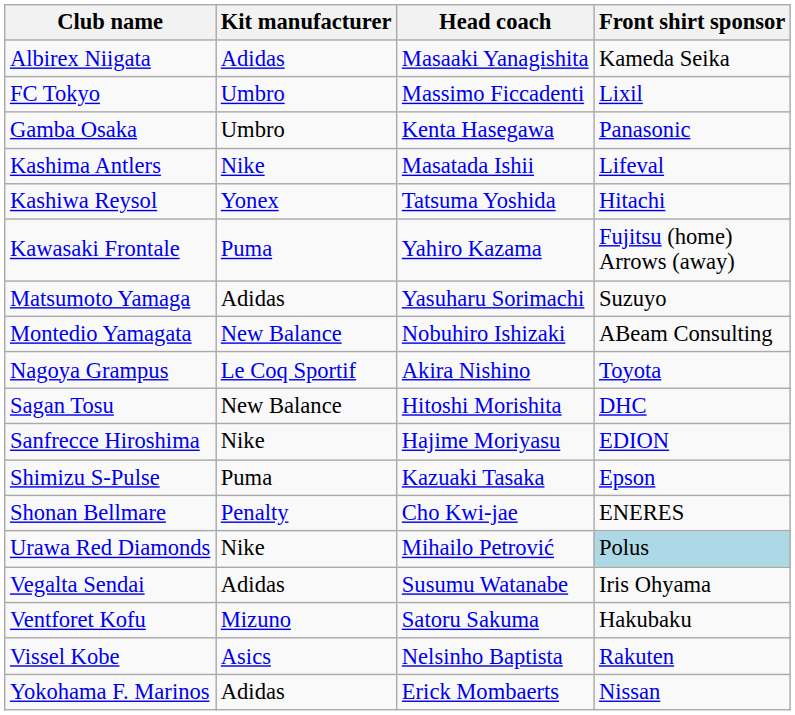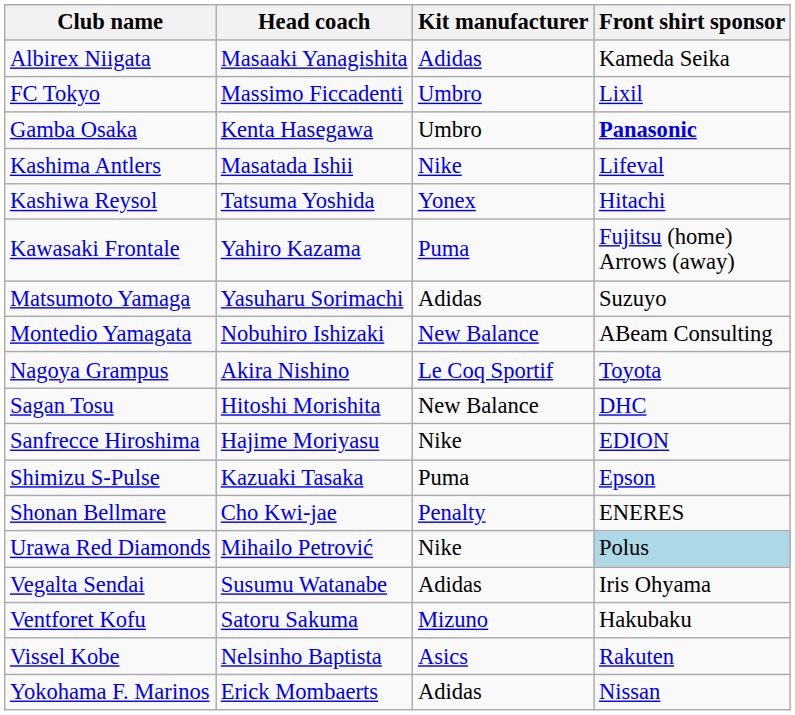 <table class="wikitable sortable">
 <tr>
 <th>Club name</th>
+<th>Head coach</th>
 <th>Kit manufacturer</th>
-<th>Head coach</th>
 <th>Front shirt sponsor</th>
 </tr>
 <tr>
 <td><a href='#'>Albirex Niigata</a></td>
+<td> <a href='#'>Masaaki Yanagishita</a></td>
 <td><a href='#'>Adidas</a></td>
-<td> <a href='#'>Masaaki Yanagishita</a></td>
 <td>Kameda Seika</td>
 </tr>
 <tr>
 <td><a href='#'>FC Tokyo</a></td>
+<td> <a href='#'>Massimo Ficcadenti</a></td>
 <td><a href='#'>Umbro</a></td>
-<td> <a href='#'>Massimo Ficcadenti</a></td>
 <td><a href='#'>Lixil</a></td>
 </tr>
 <tr>
 <td><a href='#'>Gamba Osaka</a></td>
+<td> <a href='#'>Kenta Hasegawa</a></td>
 <td>Umbro</td>
-<td> <a href='#'>Kenta Hasegawa</a></td>
-<td><a href='#'>Panasonic</a></td>
+<td><strong><a href='#'>Panasonic</a></strong></td>
 </tr>
 <tr>
 <td><a href='#'>Kashima Antlers</a></td>
+<td> <a href='#'>Masatada Ishii</a></td>
 <td><a href='#'>Nike</a></td>
-<td> <a href='#'>Masatada Ishii</a></td>
 <td><a href='#'>Lifeval</a></td>
 </tr>
 <tr>
 <td><a href='#'>Kashiwa Reysol</a></td>
+<td> <a href='#'>Tatsuma Yoshida</a></td>
 <td><a href='#'>Yonex</a></td>
-<td> <a href='#'>Tatsuma Yoshida</a></td>
 <td><a href='#'>Hitachi</a></td>
 </tr>
 <tr>
 <td><a href='#'>Kawasaki Frontale</a></td>
+<td> <a href='#'>Yahiro Kazama</a></td>
 <td><a href='#'>Puma</a></td>
-<td> <a href='#'>Yahiro Kazama</a></td>
 <td><a href='#'>Fujitsu</a> (home)<br> Arrows (away)</td>
 </tr>
 <tr>
 <td><a href='#'>Matsumoto Yamaga</a></td>
+<td> <a href='#'>Yasuharu Sorimachi</a></td>
 <td>Adidas</td>
-<td> <a href='#'>Yasuharu Sorimachi</a></td>
 <td>Suzuyo</td>
 </tr>
 <tr>
 <td><a href='#'>Montedio Yamagata</a></td>
+<td> <a href='#'>Nobuhiro Ishizaki</a></td>
 <td><a href='#'>New Balance</a></td>
-<td> <a href='#'>Nobuhiro Ishizaki</a></td>
 <td>ABeam Consulting</td>
 </tr>
 <tr>
 <td><a href='#'>Nagoya Grampus</a></td>
+<td> <a href='#'>Akira Nishino</a></td>
 <td><a href='#'>Le Coq Sportif</a></td>
-<td> <a href='#'>Akira Nishino</a></td>
 <td><a href='#'>Toyota</a></td>
 </tr>
 <tr>
 <td><a href='#'>Sagan Tosu</a></td>
+<td> <a href='#'>Hitoshi Morishita</a></td>
 <td>New Balance</td>
-<td> <a href='#'>Hitoshi Morishita</a></td>
 <td><a href='#'>DHC</a></td>
 </tr>
 <tr>
 <td><a href='#'>Sanfrecce Hiroshima</a></td>
+<td> <a href='#'>Hajime Moriyasu</a></td>
 <td>Nike</td>
-<td> <a href='#'>Hajime Moriyasu</a></td>
 <td><a href='#'>EDION</a></td>
 </tr>
 <tr>
 <td><a href='#'>Shimizu S-Pulse</a></td>
+<td> <a href='#'>Kazuaki Tasaka</a></td>
 <td>Puma</td>
-<td> <a href='#'>Kazuaki Tasaka</a></td>
 <td><a href='#'>Epson</a></td>
 </tr>
 <tr>
 <td><a href='#'>Shonan Bellmare</a></td>
+<td> <a href='#'>Cho Kwi-jae</a></td>
 <td><a href='#'>Penalty</a></td>
-<td> <a href='#'>Cho Kwi-jae</a></td>
 <td>ENERES</td>
 </tr>
 <tr>
 <td><a href='#'>Urawa Red Diamonds</a></td>
+<td> <a href='#'>Mihailo Petrović</a></td>
 <td>Nike</td>
-<td> <a href='#'>Mihailo Petrović</a></td>
 <td style="background: lightblue;">Polus</td>
 </tr>
 <tr>
 <td><a href='#'>Vegalta Sendai</a></td>
+<td> <a href='#'>Susumu Watanabe</a></td>
 <td>Adidas</td>
-<td> <a href='#'>Susumu Watanabe</a></td>
 <td>Iris Ohyama</td>
 </tr>
 <tr>
 <td><a href='#'>Ventforet Kofu</a></td>
+<td> <a href='#'>Satoru Sakuma</a></td>
 <td><a href='#'>Mizuno</a></td>
-<td> <a href='#'>Satoru Sakuma</a></td>
 <td>Hakubaku</td>
 </tr>
 <tr>
 <td><a href='#'>Vissel Kobe</a></td>
+<td> <a href='#'>Nelsinho Baptista</a></td>
 <td><a href='#'>Asics</a></td>
-<td> <a href='#'>Nelsinho Baptista</a></td>
 <td><a href='#'>Rakuten</a></td>
 </tr>
 <tr>
 <td><a href='#'>Yokohama F. Marinos</a></td>
+<td> <a href='#'>Erick Mombaerts</a></td>
 <td>Adidas</td>
-<td> <a href='#'>Erick Mombaerts</a></td>
 <td><a href='#'>Nissan</a></td>
 </tr>
 </table>
